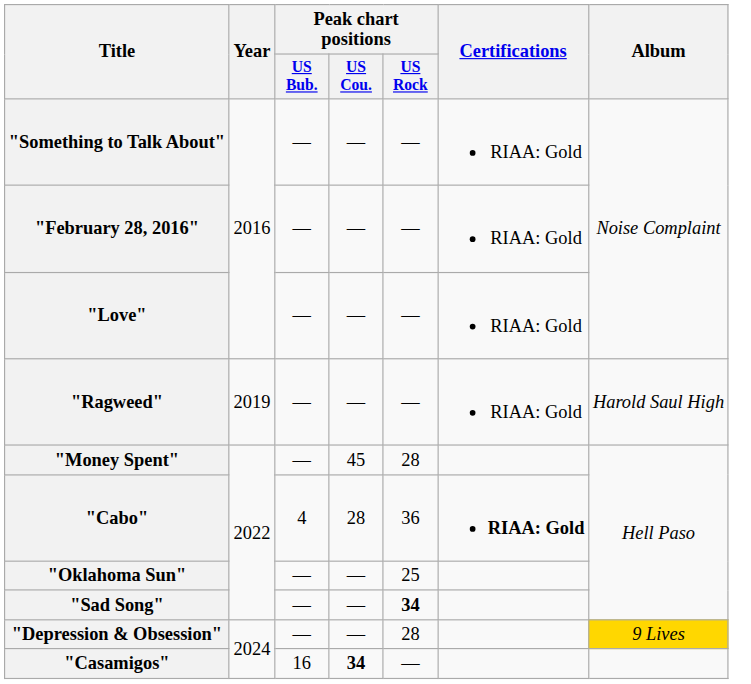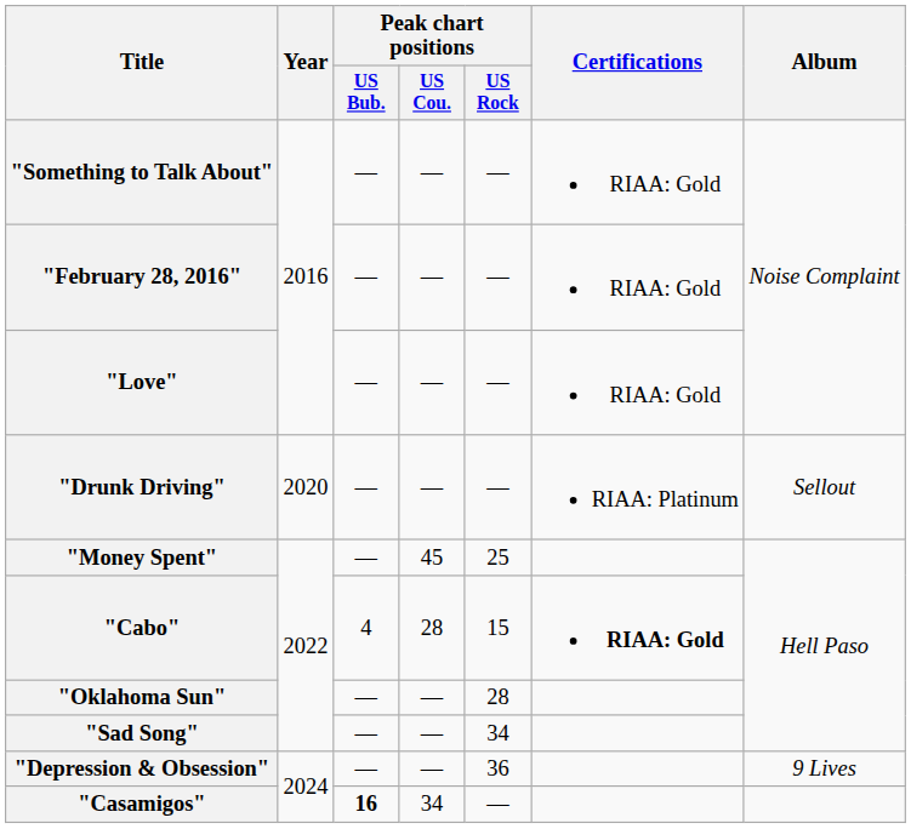 <table class="wikitable plainrowheaders" style="text-align:center">
 <tr>
 <th scope="col" rowspan="2">Title</th>
 <th scope="col" rowspan="2">Year</th>
 <th scope="col" colspan="3">Peak chart positions</th>
 <th scope="col" rowspan="2"><a href='#'>Certifications</a></th>
 <th scope="col" rowspan="2">Album</th>
 </tr>
 <tr>
 <th scope="col" style="width:3em; font-size:85%"><a href='#'>US<br>Bub.</a><br></th>
 <th scope="col" style="width:3em; font-size:85%"><a href='#'>US<br>Cou.</a><br></th>
 <th scope="col" style="width:3em; font-size:85%"><a href='#'>US<br>Rock</a><br></th>
 </tr>
 <tr>
 <th scope="row">"Something to Talk About"</th>
 <td rowspan="3">2016</td>
 <td>—</td>
 <td>—</td>
 <td>—</td>
 <td><br><ul><li>RIAA: Gold</li></ul></td>
 <td rowspan="3"><em>Noise Complaint</em></td>
 </tr>
 <tr>
 <th scope="row">"February 28, 2016"</th>
 <td>—</td>
 <td>—</td>
 <td>—</td>
 <td><br><ul><li>RIAA: Gold</li></ul></td>
 </tr>
 <tr>
 <th scope="row">"Love"<br></th>
 <td>—</td>
 <td>—</td>
 <td>—</td>
 <td><br><ul><li>RIAA: Gold</li></ul></td>
 </tr>
 <tr>
-<th scope="row">"Ragweed"</th>
-<td>2019</td>
+<th scope="row">"Drunk Driving"</th>
+<td>2020</td>
 <td>—</td>
 <td>—</td>
 <td>—</td>
-<td><br><ul><li>RIAA: Gold</li></ul></td>
-<td><em>Harold Saul High</em></td>
+<td><br><ul><li>RIAA: Platinum</li></ul></td>
+<td><em>Sellout</em></td>
 </tr>
 <tr>
 <th scope="row">"Money Spent"</th>
 <td rowspan="4">2022</td>
 <td>—</td>
 <td>45</td>
-<td>28</td>
+<td>25</td>
 <td></td>
 <td rowspan="4"><em>Hell Paso</em></td>
 </tr>
 <tr>
 <th scope="row">"Cabo"</th>
 <td>4</td>
 <td>28</td>
-<td>36</td>
+<td>15</td>
 <td><strong><br><ul><li>RIAA: Gold</li></ul></strong></td>
 </tr>
 <tr>
 <th scope="row">"Oklahoma Sun"</th>
 <td>—</td>
 <td>—</td>
-<td>25</td>
+<td>28</td>
 <td></td>
 </tr>
 <tr>
 <th scope="row">"Sad Song"</th>
 <td>—</td>
 <td>—</td>
-<td><strong>34</strong></td>
+<td>34</td>
 <td></td>
 </tr>
 <tr>
 <th scope="row">"Depression & Obsession"</th>
 <td rowspan="2">2024</td>
 <td>—</td>
 <td>—</td>
-<td>28</td>
+<td>36</td>
 <td></td>
-<td style="background: gold;"><em>9 Lives</em></td>
+<td><em>9 Lives</em></td>
 </tr>
 <tr>
 <th scope="row">"Casamigos"</th>
-<td>16</td>
-<td><strong>34</strong></td>
+<td><strong>16</strong></td>
+<td>34</td>
 <td>—</td>
 <td></td>
 <td></td>
 </tr>
 </table>
